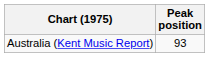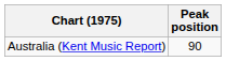 <table class="wikitable">
 <tr>
 <th>Chart (1975)</th>
 <th>Peak<br>position</th>
 </tr>
 <tr>
 <td>Australia (<a href='#'>Kent Music Report</a>)</td>
-<td style="text-align:center;">93</td>
+<td style="text-align:center;">90</td>
 </tr>
 </table>
